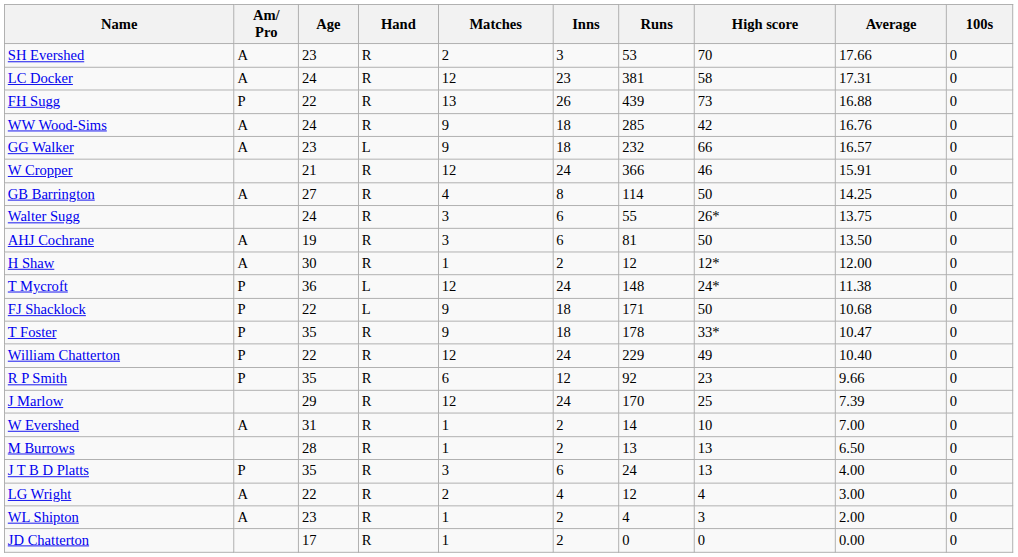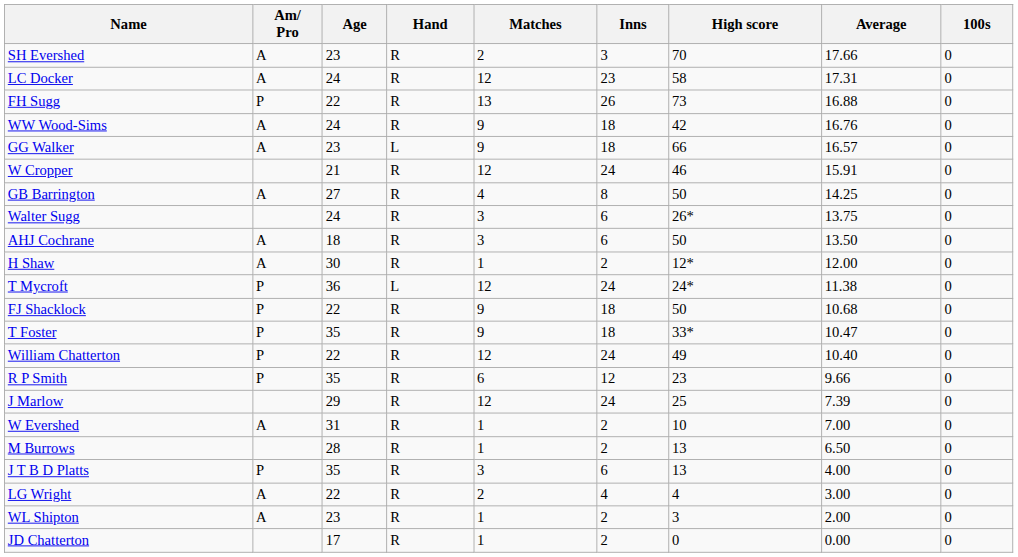 <table class="wikitable sortable" width="70%">
 <tr bgcolor="#efefef">
 <th>Name</th>
 <th>Am/<br>Pro</th>
 <th>Age</th>
 <th>Hand</th>
 <th>Matches</th>
 <th>Inns</th>
-<th>Runs</th>
 <th>High score</th>
 <th>Average</th>
 <th>100s</th>
 </tr>
 <tr>
 <td><a href='#'>SH Evershed</a></td>
 <td>A</td>
 <td>23</td>
 <td>R</td>
 <td>2</td>
 <td>3</td>
-<td>53</td>
 <td>70</td>
 <td>17.66</td>
 <td>0</td>
 </tr>
 <tr>
 <td><a href='#'>LC Docker</a></td>
 <td>A</td>
 <td>24</td>
 <td>R</td>
 <td>12</td>
 <td>23</td>
-<td>381</td>
 <td>58</td>
 <td>17.31</td>
 <td>0</td>
 </tr>
 <tr>
 <td><a href='#'>FH Sugg</a></td>
 <td>P</td>
 <td>22</td>
 <td>R</td>
 <td>13</td>
 <td>26</td>
-<td>439</td>
 <td>73</td>
 <td>16.88</td>
 <td>0</td>
 </tr>
 <tr>
 <td><a href='#'>WW Wood-Sims</a></td>
 <td>A</td>
 <td>24</td>
 <td>R</td>
 <td>9</td>
 <td>18</td>
-<td>285</td>
 <td>42</td>
 <td>16.76</td>
 <td>0</td>
 </tr>
 <tr>
 <td><a href='#'>GG Walker</a></td>
 <td>A</td>
 <td>23</td>
 <td>L</td>
 <td>9</td>
 <td>18</td>
-<td>232</td>
 <td>66</td>
 <td>16.57</td>
 <td>0</td>
 </tr>
 <tr>
 <td><a href='#'>W Cropper</a></td>
 <td></td>
 <td>21</td>
 <td>R</td>
 <td>12</td>
 <td>24</td>
-<td>366</td>
 <td>46</td>
 <td>15.91</td>
 <td>0</td>
 </tr>
 <tr>
 <td><a href='#'>GB Barrington</a></td>
 <td>A</td>
 <td>27</td>
 <td>R</td>
 <td>4</td>
 <td>8</td>
-<td>114</td>
 <td>50</td>
 <td>14.25</td>
 <td>0</td>
 </tr>
 <tr>
 <td><a href='#'>Walter Sugg</a></td>
 <td></td>
 <td>24</td>
 <td>R</td>
 <td>3</td>
 <td>6</td>
-<td>55</td>
 <td>26*</td>
 <td>13.75</td>
 <td>0</td>
 </tr>
 <tr>
 <td><a href='#'>AHJ Cochrane</a></td>
 <td>A</td>
-<td>19</td>
+<td>18</td>
 <td>R</td>
 <td>3</td>
 <td>6</td>
-<td>81</td>
 <td>50</td>
 <td>13.50</td>
 <td>0</td>
 </tr>
 <tr>
 <td><a href='#'>H Shaw</a></td>
 <td>A</td>
 <td>30</td>
 <td>R</td>
 <td>1</td>
 <td>2</td>
-<td>12</td>
 <td>12*</td>
 <td>12.00</td>
 <td>0</td>
 </tr>
 <tr>
 <td><a href='#'>T Mycroft</a></td>
 <td>P</td>
 <td>36</td>
 <td>L</td>
 <td>12</td>
 <td>24</td>
-<td>148</td>
 <td>24*</td>
 <td>11.38</td>
 <td>0</td>
 </tr>
 <tr>
 <td><a href='#'>FJ Shacklock</a></td>
 <td>P</td>
 <td>22</td>
-<td>L</td>
+<td>R</td>
 <td>9</td>
 <td>18</td>
-<td>171</td>
 <td>50</td>
 <td>10.68</td>
 <td>0</td>
 </tr>
 <tr>
 <td><a href='#'>T Foster</a></td>
 <td>P</td>
 <td>35</td>
 <td>R</td>
 <td>9</td>
 <td>18</td>
-<td>178</td>
 <td>33*</td>
 <td>10.47</td>
 <td>0</td>
 </tr>
 <tr>
 <td><a href='#'>William Chatterton</a></td>
 <td>P</td>
 <td>22</td>
 <td>R</td>
 <td>12</td>
 <td>24</td>
-<td>229</td>
 <td>49</td>
 <td>10.40</td>
 <td>0</td>
 </tr>
 <tr>
 <td><a href='#'>R P Smith</a></td>
 <td>P</td>
 <td>35</td>
 <td>R</td>
 <td>6</td>
 <td>12</td>
-<td>92</td>
 <td>23</td>
 <td>9.66</td>
 <td>0</td>
 </tr>
 <tr>
 <td><a href='#'>J Marlow</a></td>
 <td></td>
 <td>29</td>
 <td>R</td>
 <td>12</td>
 <td>24</td>
-<td>170</td>
 <td>25</td>
 <td>7.39</td>
 <td>0</td>
 </tr>
 <tr>
 <td><a href='#'>W Evershed</a></td>
 <td>A</td>
 <td>31</td>
 <td>R</td>
 <td>1</td>
 <td>2</td>
-<td>14</td>
 <td>10</td>
 <td>7.00</td>
 <td>0</td>
 </tr>
 <tr>
 <td><a href='#'>M Burrows</a></td>
 <td></td>
 <td>28</td>
 <td>R</td>
 <td>1</td>
 <td>2</td>
 <td>13</td>
-<td>13</td>
 <td>6.50</td>
 <td>0</td>
 </tr>
 <tr>
 <td><a href='#'>J T B D Platts</a></td>
 <td>P</td>
 <td>35</td>
 <td>R</td>
 <td>3</td>
 <td>6</td>
-<td>24</td>
 <td>13</td>
 <td>4.00</td>
 <td>0</td>
 </tr>
 <tr>
 <td><a href='#'>LG Wright</a></td>
 <td>A</td>
 <td>22</td>
 <td>R</td>
 <td>2</td>
 <td>4</td>
-<td>12</td>
 <td>4</td>
 <td>3.00</td>
 <td>0</td>
 </tr>
 <tr>
 <td><a href='#'>WL Shipton</a></td>
 <td>A</td>
 <td>23</td>
 <td>R</td>
 <td>1</td>
 <td>2</td>
-<td>4</td>
 <td>3</td>
 <td>2.00</td>
 <td>0</td>
 </tr>
 <tr>
 <td><a href='#'>JD Chatterton</a></td>
 <td></td>
 <td>17</td>
 <td>R</td>
 <td>1</td>
 <td>2</td>
 <td>0</td>
-<td>0</td>
 <td>0.00</td>
 <td>0</td>
 </tr>
 </table>
